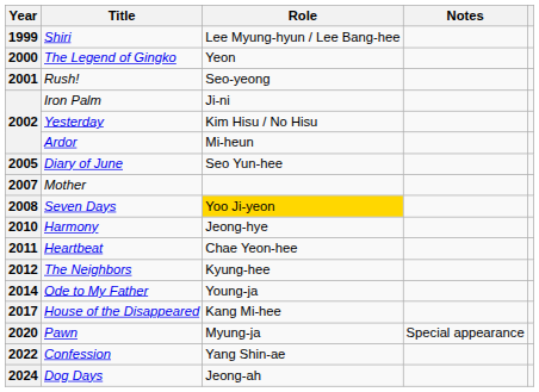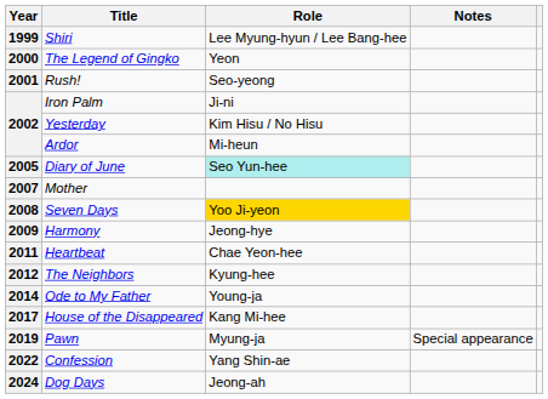 <table class="wikitable plainrowheaders sortable">
 <tr>
 <th scope="col">Year</th>
 <th scope="col">Title</th>
 <th scope="col">Role</th>
 <th scope="col">Notes</th>
 <th scope="col" class="unsortable"></th>
 </tr>
 <tr>
 <th scope="row">1999</th>
 <td><em><a href='#'>Shiri</a></em></td>
 <td>Lee Myung-hyun / Lee Bang-hee</td>
 <td></td>
 <td style="text-align:center"></td>
 </tr>
 <tr>
 <th scope="row">2000</th>
 <td><em><a href='#'>The Legend of Gingko</a></em></td>
 <td>Yeon</td>
 <td></td>
 <td style="text-align:center"></td>
 </tr>
 <tr>
 <th scope="row">2001</th>
 <td><em>Rush! </em></td>
 <td>Seo-yeong</td>
 <td></td>
 <td style="text-align:center"></td>
 </tr>
 <tr>
 <th scope="row" rowspan="3">2002</th>
 <td><em>Iron Palm</em></td>
 <td>Ji-ni</td>
 <td></td>
 <td style="text-align:center"></td>
 </tr>
 <tr>
 <td><em><a href='#'>Yesterday</a></em></td>
 <td>Kim Hisu / No Hisu</td>
 <td></td>
 <td style="text-align:center"></td>
 </tr>
 <tr>
 <td><em><a href='#'>Ardor</a></em></td>
 <td>Mi-heun</td>
 <td></td>
 <td style="text-align:center"></td>
 </tr>
 <tr>
 <th scope="row">2005</th>
 <td><em><a href='#'>Diary of June</a></em></td>
-<td>Seo Yun-hee</td>
+<td style="background: paleturquoise;">Seo Yun-hee</td>
 <td></td>
 <td style="text-align:center"></td>
 </tr>
 <tr>
 <th scope="row">2007</th>
 <td><em>Mother</em></td>
 <td></td>
 <td></td>
 <td style="text-align:center"></td>
 </tr>
 <tr>
 <th scope="row">2008</th>
 <td><em><a href='#'>Seven Days</a></em></td>
 <td style="background: gold;">Yoo Ji-yeon</td>
 <td></td>
 <td style="text-align:center"></td>
 </tr>
 <tr>
-<th scope="row">2010</th>
+<th scope="row">2009</th>
 <td><em><a href='#'>Harmony</a></em></td>
 <td>Jeong-hye</td>
 <td></td>
 <td style="text-align:center"></td>
 </tr>
 <tr>
 <th scope="row">2011</th>
 <td><em><a href='#'>Heartbeat</a></em></td>
 <td>Chae Yeon-hee</td>
 <td></td>
 <td style="text-align:center"></td>
 </tr>
 <tr>
 <th scope="row">2012</th>
 <td><em><a href='#'>The Neighbors</a></em></td>
 <td>Kyung-hee</td>
 <td></td>
 <td style="text-align:center"></td>
 </tr>
 <tr>
 <th scope="row">2014</th>
 <td><em><a href='#'>Ode to My Father</a></em></td>
 <td>Young-ja</td>
 <td></td>
 <td style="text-align:center"></td>
 </tr>
 <tr>
 <th scope="row">2017</th>
 <td><em><a href='#'>House of the Disappeared</a></em></td>
 <td>Kang Mi-hee</td>
 <td></td>
 <td style="text-align:center"></td>
 </tr>
 <tr>
-<th scope="row">2020</th>
+<th scope="row">2019</th>
 <td><em><a href='#'>Pawn</a></em></td>
 <td>Myung-ja</td>
 <td>Special appearance</td>
 <td style="text-align:center"></td>
 </tr>
 <tr>
 <th scope="row">2022</th>
 <td><em><a href='#'>Confession</a></em></td>
 <td>Yang Shin-ae</td>
 <td></td>
 <td style="text-align:center"></td>
 </tr>
 <tr>
 <th scope="row">2024</th>
 <td><em><a href='#'>Dog Days</a></em></td>
 <td>Jeong-ah</td>
 <td></td>
 <td style="text-align:center"></td>
 </tr>
 </table>
